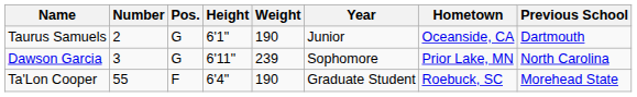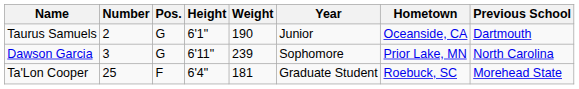 <table class="wikitable sortable" border="1">
 <tr>
 <th>Name</th>
 <th>Number</th>
 <th>Pos.</th>
 <th>Height</th>
 <th>Weight</th>
 <th>Year</th>
 <th>Hometown</th>
 <th class="unsortable">Previous School</th>
 </tr>
 <tr>
 <td>Taurus Samuels</td>
 <td>2</td>
 <td>G</td>
 <td>6'1"</td>
 <td>190</td>
 <td>Junior</td>
 <td><a href='#'>Oceanside, CA</a></td>
 <td><a href='#'>Dartmouth</a></td>
 </tr>
 <tr>
 <td><a href='#'>Dawson Garcia</a></td>
 <td>3</td>
 <td>G</td>
 <td>6'11"</td>
 <td>239</td>
 <td>Sophomore</td>
 <td><a href='#'>Prior Lake, MN</a></td>
 <td><a href='#'>North Carolina</a></td>
 </tr>
 <tr>
 <td>Ta'Lon Cooper</td>
-<td>55</td>
+<td>25</td>
 <td>F</td>
 <td>6'4"</td>
-<td>190</td>
+<td>181</td>
 <td>Graduate Student</td>
 <td><a href='#'>Roebuck, SC</a></td>
 <td><a href='#'>Morehead State</a></td>
 </tr>
 </table>
